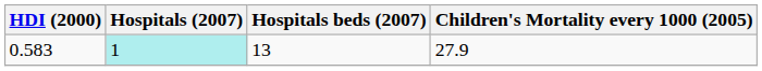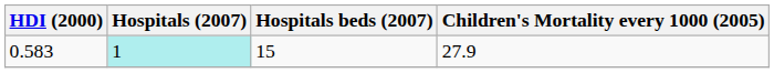 <table class="wikitable" border="1">
 <tr>
 <th><a href='#'>HDI</a> (2000)</th>
 <th>Hospitals (2007)</th>
 <th>Hospitals beds (2007)</th>
 <th>Children's Mortality every 1000 (2005)</th>
 </tr>
 <tr>
 <td>0.583</td>
 <td style="background: paleturquoise;">1</td>
-<td>13</td>
+<td>15</td>
 <td>27.9</td>
 </tr>
 <tr>
 </tr>
 </table>
